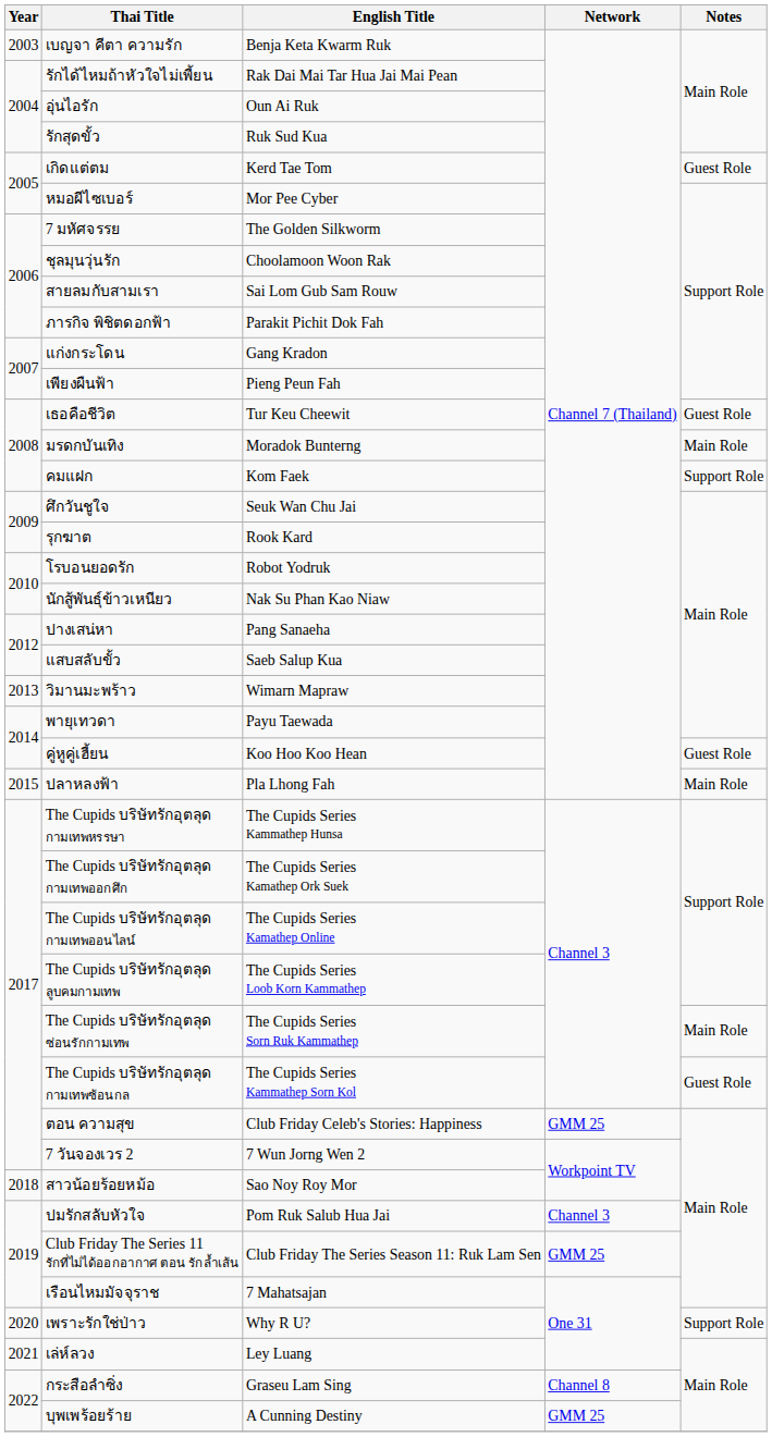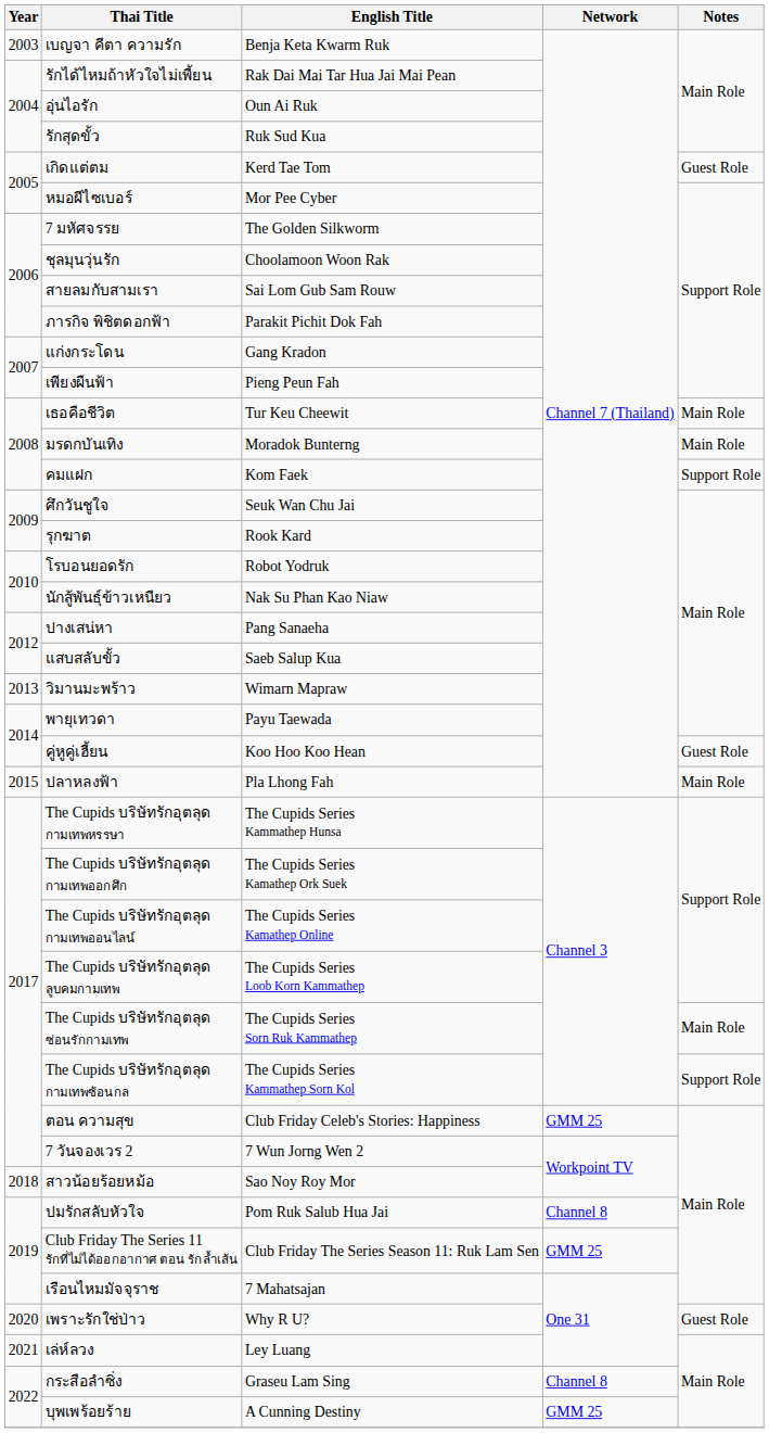 <table class="wikitable" style="font-size: 95%;">
 <tr>
 <th>Year</th>
 <th>Thai Title</th>
 <th>English Title</th>
 <th>Network</th>
 <th>Notes</th>
 </tr>
 <tr>
 <td rowspan="1">2003</td>
 <td>เบญจา คีตา ความรัก</td>
 <td>Benja Keta Kwarm Ruk</td>
 <td rowspan="25"><a href='#'>Channel 7 (Thailand)</a></td>
 <td rowspan="4">Main Role</td>
 </tr>
 <tr>
 <td rowspan="3">2004</td>
 <td>รักได้ไหมถ้าหัวใจไม่เพี้ยน</td>
 <td>Rak Dai Mai Tar Hua Jai Mai Pean</td>
 </tr>
 <tr>
 <td>อุ่นไอรัก</td>
 <td>Oun Ai Ruk</td>
 </tr>
 <tr>
 <td>รักสุดขั้ว</td>
 <td>Ruk Sud Kua</td>
 </tr>
 <tr>
 <td rowspan="2">2005</td>
 <td>เกิดแต่ตม</td>
 <td>Kerd Tae Tom</td>
 <td>Guest Role</td>
 </tr>
 <tr>
 <td>หมอผีไซเบอร์</td>
 <td>Mor Pee Cyber</td>
 <td rowspan="7">Support Role</td>
 </tr>
 <tr>
 <td rowspan="4">2006</td>
 <td>7 มหัศจรรย</td>
 <td>The Golden Silkworm</td>
 </tr>
 <tr>
 <td>ชุลมุนวุ่นรัก</td>
 <td>Choolamoon Woon Rak</td>
 </tr>
 <tr>
 <td>สายลมกับสามเรา</td>
 <td>Sai Lom Gub Sam Rouw</td>
 </tr>
 <tr>
 <td>ภารกิจ พิชิตดอกฟ้า</td>
 <td>Parakit Pichit Dok Fah</td>
 </tr>
 <tr>
 <td rowspan="2">2007</td>
 <td>แก่งกระโดน</td>
 <td>Gang Kradon</td>
 </tr>
 <tr>
 <td>เพียงผืนฟ้า</td>
 <td>Pieng Peun Fah</td>
 </tr>
 <tr>
 <td rowspan="3">2008</td>
 <td>เธอคือชีวิต</td>
 <td>Tur Keu Cheewit</td>
-<td>Guest Role</td>
+<td>Main Role</td>
 </tr>
 <tr>
 <td>มรดกบันเทิง</td>
 <td>Moradok Bunterng</td>
 <td>Main Role</td>
 </tr>
 <tr>
 <td>คมแฝก</td>
 <td>Kom Faek</td>
 <td>Support Role</td>
 </tr>
 <tr>
 <td rowspan="2">2009</td>
 <td>ศึกวันชูใจ</td>
 <td>Seuk Wan Chu Jai</td>
 <td rowspan="8">Main Role</td>
 </tr>
 <tr>
 <td>รุกฆาต</td>
 <td>Rook Kard</td>
 </tr>
 <tr>
 <td rowspan="2">2010</td>
 <td>โรบอนยอดรัก</td>
 <td>Robot Yodruk</td>
 </tr>
 <tr>
 <td>นักสู้พันธุ์ข้าวเหนียว</td>
 <td>Nak Su Phan Kao Niaw</td>
 </tr>
 <tr>
 <td rowspan="2">2012</td>
 <td>ปางเสน่หา</td>
 <td>Pang Sanaeha</td>
 </tr>
 <tr>
 <td>แสบสลับขั้ว</td>
 <td>Saeb Salup Kua</td>
 </tr>
 <tr>
 <td rowspan="1">2013</td>
 <td>วิมานมะพร้าว</td>
 <td>Wimarn Mapraw</td>
 </tr>
 <tr>
 <td rowspan="2">2014</td>
 <td>พายุเทวดา</td>
 <td>Payu Taewada</td>
 </tr>
 <tr>
 <td>คู่หูคู่เฮี้ยน</td>
 <td>Koo Hoo Koo Hean</td>
 <td>Guest Role</td>
 </tr>
 <tr>
 <td rowspan="1">2015</td>
 <td>ปลาหลงฟ้า</td>
 <td>Pla Lhong Fah</td>
 <td>Main Role</td>
 </tr>
 <tr>
 <td rowspan="8">2017</td>
 <td>The Cupids บริษัทรักอุตลุด <br><small>กามเทพหรรษา</small></td>
 <td>The Cupids Series <br> <small>Kammathep Hunsa</small></td>
 <td rowspan="6"><a href='#'>Channel 3</a></td>
 <td rowspan="4">Support Role</td>
 </tr>
 <tr>
 <td>The Cupids บริษัทรักอุตลุด <br><small>กามเทพออกศึก</small></td>
 <td>The Cupids Series <br> <small>Kamathep Ork Suek</small></td>
 </tr>
 <tr>
 <td>The Cupids บริษัทรักอุตลุด <br><small>กามเทพออนไลน์</small></td>
 <td>The Cupids Series <br> <small><a href='#'>Kamathep Online</a></small></td>
 </tr>
 <tr>
 <td>The Cupids บริษัทรักอุตลุด <br><small>ลูบคมกามเทพ</small></td>
 <td>The Cupids Series <br> <small><a href='#'>Loob Korn Kammathep</a></small></td>
 </tr>
 <tr>
 <td>The Cupids บริษัทรักอุตลุด <br><small>ซ่อนรักกามเทพ</small></td>
 <td>The Cupids Series <br> <small><a href='#'>Sorn Ruk Kammathep</a></small></td>
 <td>Main Role</td>
 </tr>
 <tr>
 <td>The Cupids บริษัทรักอุตลุด <br><small>กามเทพซ้อนกล</small></td>
 <td>The Cupids Series <br> <small><a href='#'>Kammathep Sorn Kol</a></small></td>
-<td>Guest Role</td>
+<td>Support Role</td>
 </tr>
 <tr>
 <td>ตอน ความสุข</td>
 <td>Club Friday Celeb's Stories: Happiness</td>
 <td><a href='#'>GMM 25</a></td>
 <td rowspan="6">Main Role</td>
 </tr>
 <tr>
 <td>7 วันจองเวร 2</td>
 <td>7 Wun Jorng Wen 2</td>
 <td rowspan="2"><a href='#'>Workpoint TV</a></td>
 </tr>
 <tr>
 <td rowspan="1">2018</td>
 <td>สาวน้อยร้อยหม้อ</td>
 <td>Sao Noy Roy Mor</td>
 </tr>
 <tr>
 <td rowspan="3">2019</td>
 <td>ปมรักสลับหัวใจ</td>
 <td>Pom Ruk Salub Hua Jai</td>
-<td><a href='#'>Channel 3</a></td>
+<td><a href='#'>Channel 8</a></td>
 </tr>
 <tr>
 <td>Club Friday The Series 11 <br><small>รักที่ไม่ได้ออกอากาศ ตอน รักล้ำเส้น</small></td>
 <td>Club Friday The Series Season 11: Ruk Lam Sen</td>
 <td><a href='#'>GMM 25</a></td>
 </tr>
 <tr>
 <td>เรือนไหมมัจจุราช</td>
 <td>7 Mahatsajan</td>
 <td rowspan="3"><a href='#'>One 31</a></td>
 </tr>
 <tr>
 <td rowspan="1">2020</td>
 <td>เพราะรักใช่ป่าว</td>
 <td>Why R U?</td>
-<td>Support Role</td>
+<td>Guest Role</td>
 </tr>
 <tr>
 <td rowspan="1">2021</td>
 <td>เล่ห์ลวง</td>
 <td>Ley Luang</td>
 <td rowspan="3">Main Role</td>
 </tr>
 <tr>
 <td rowspan="2">2022</td>
 <td>กระสือลำซิ่ง</td>
 <td>Graseu Lam Sing</td>
 <td><a href='#'>Channel 8</a></td>
 </tr>
 <tr>
 <td>บุพเพร้อยร้าย</td>
 <td>A Cunning Destiny</td>
 <td><a href='#'>GMM 25</a></td>
 </tr>
 <tr>
 </tr>
 </table>
